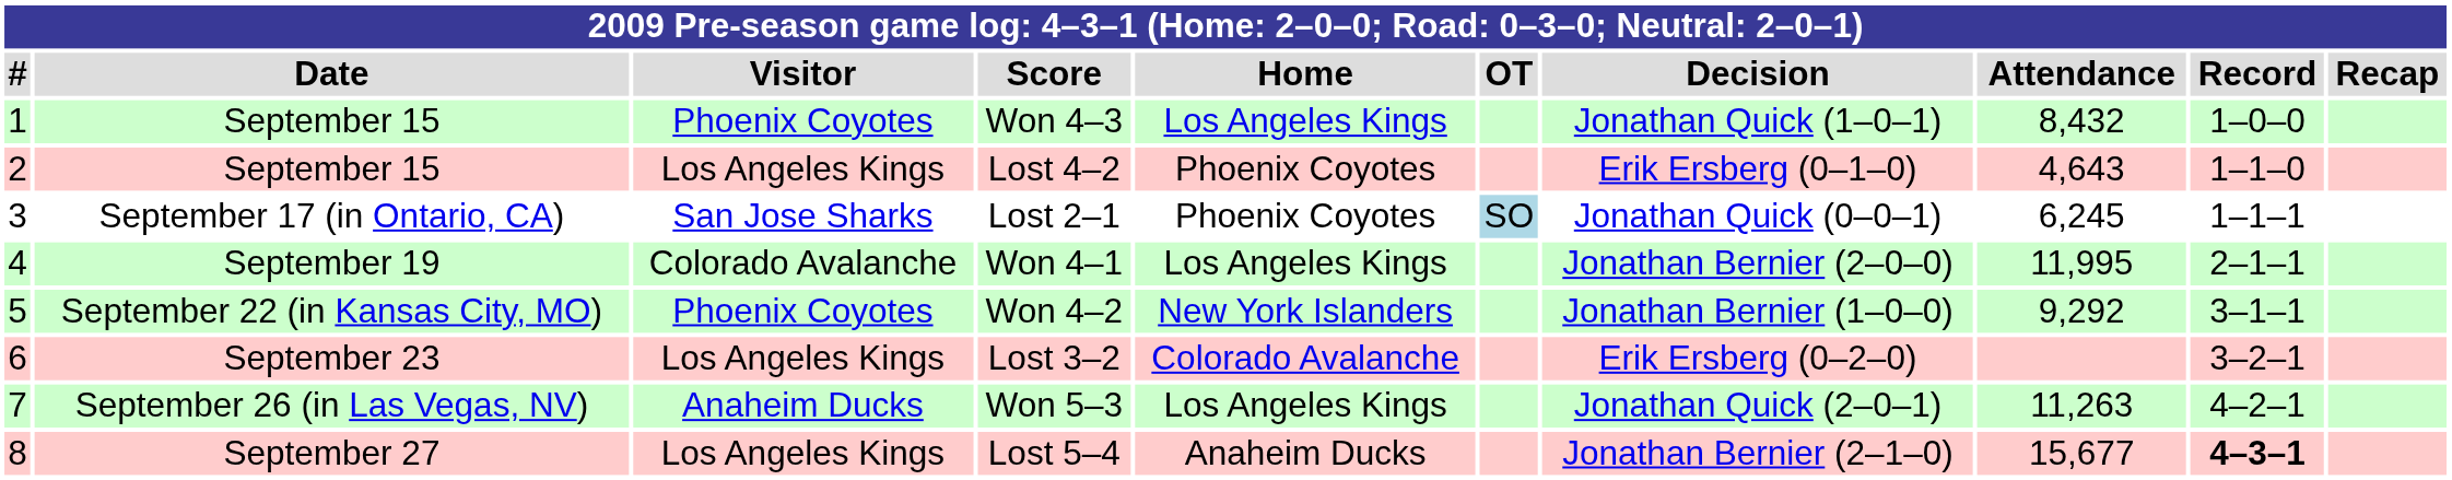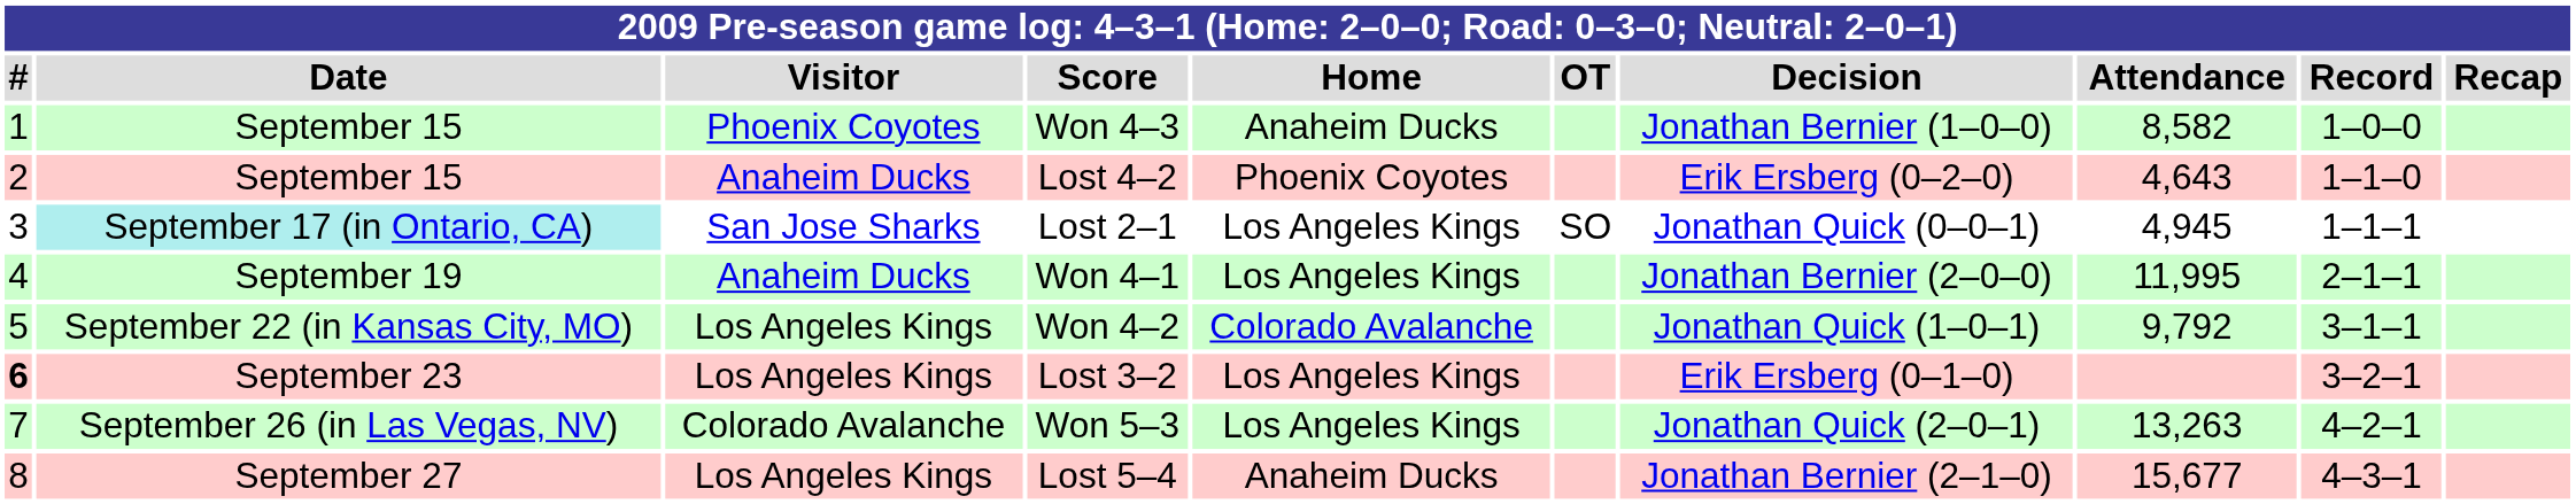 <table class="toccolours collapsible collapsed" width=90% style="clear:both; margin:1.5em auto; text-align:center">
 <tr>
 <th colspan=11 style="background:#393997; color:#FFFFFF;">2009 Pre-season game log: 4–3–1 (Home: 2–0–0; Road: 0–3–0; Neutral: 2–0–1)</th>
 </tr>
 <tr align="center" bgcolor="#dddddd">
 <td><strong>#</strong></td>
 <td><strong>Date</strong></td>
 <td><strong>Visitor</strong></td>
 <td><strong>Score</strong></td>
 <td><strong>Home</strong></td>
 <td><strong>OT</strong></td>
 <td><strong>Decision</strong></td>
 <td><strong>Attendance</strong></td>
 <td><strong>Record</strong></td>
 <td><strong>Recap</strong></td>
 </tr>
 <tr align="center" bgcolor=#ccffcc>
 <td>1</td>
 <td>September 15</td>
 <td><a href='#'>Phoenix Coyotes</a></td>
 <td>Won 4–3</td>
-<td><a href='#'>Los Angeles Kings</a></td>
+<td>Anaheim Ducks</td>
 <td></td>
-<td><a href='#'>Jonathan Quick</a> (1–0–1)</td>
-<td>8,432</td>
+<td><a href='#'>Jonathan Bernier</a> (1–0–0)</td>
+<td>8,582</td>
 <td>1–0–0</td>
 <td></td>
 </tr>
 <tr align="center" bgcolor=#ffcccc>
 <td>2</td>
 <td>September 15</td>
-<td>Los Angeles Kings</td>
+<td><a href='#'>Anaheim Ducks</a></td>
 <td>Lost 4–2</td>
 <td>Phoenix Coyotes</td>
 <td></td>
-<td><a href='#'>Erik Ersberg</a> (0–1–0)</td>
+<td><a href='#'>Erik Ersberg</a> (0–2–0)</td>
 <td>4,643</td>
 <td>1–1–0</td>
 <td></td>
 </tr>
 <tr align="center">
 <td>3</td>
-<td>September 17 (in <a href='#'>Ontario, CA</a>)</td>
+<td style="background: paleturquoise;">September 17 (in <a href='#'>Ontario, CA</a>)</td>
 <td><a href='#'>San Jose Sharks</a></td>
 <td>Lost 2–1</td>
-<td>Phoenix Coyotes</td>
-<td style="background: lightblue;">SO</td>
+<td>Los Angeles Kings</td>
+<td>SO</td>
 <td><a href='#'>Jonathan Quick</a> (0–0–1)</td>
-<td>6,245</td>
+<td>4,945</td>
 <td>1–1–1</td>
 <td></td>
 </tr>
 <tr align="center" bgcolor=#ccffcc>
 <td>4</td>
 <td>September 19</td>
-<td>Colorado Avalanche</td>
+<td><a href='#'>Anaheim Ducks</a></td>
 <td>Won 4–1</td>
 <td>Los Angeles Kings</td>
 <td></td>
 <td><a href='#'>Jonathan Bernier</a> (2–0–0)</td>
 <td>11,995</td>
 <td>2–1–1</td>
 <td></td>
 </tr>
 <tr align="center" bgcolor=#ccffcc>
 <td>5</td>
 <td>September 22 (in <a href='#'>Kansas City, MO</a>)</td>
-<td><a href='#'>Phoenix Coyotes</a></td>
+<td>Los Angeles Kings</td>
 <td>Won 4–2</td>
-<td><a href='#'>New York Islanders</a></td>
+<td><a href='#'>Colorado Avalanche</a></td>
 <td></td>
-<td><a href='#'>Jonathan Bernier</a> (1–0–0)</td>
-<td>9,292</td>
+<td><a href='#'>Jonathan Quick</a> (1–0–1)</td>
+<td>9,792</td>
 <td>3–1–1</td>
 <td></td>
 </tr>
 <tr align="center" bgcolor=#ffcccc>
-<td>6</td>
+<td><strong>6</strong></td>
 <td>September 23</td>
 <td>Los Angeles Kings</td>
 <td>Lost 3–2</td>
-<td><a href='#'>Colorado Avalanche</a></td>
+<td>Los Angeles Kings</td>
 <td></td>
-<td><a href='#'>Erik Ersberg</a> (0–2–0)</td>
+<td><a href='#'>Erik Ersberg</a> (0–1–0)</td>
 <td></td>
 <td>3–2–1</td>
 <td></td>
 </tr>
 <tr align="center" bgcolor=#ccffcc>
 <td>7</td>
 <td>September 26 (in <a href='#'>Las Vegas, NV</a>)</td>
-<td><a href='#'>Anaheim Ducks</a></td>
+<td>Colorado Avalanche</td>
 <td>Won 5–3</td>
 <td>Los Angeles Kings</td>
 <td></td>
 <td><a href='#'>Jonathan Quick</a> (2–0–1)</td>
-<td>11,263</td>
+<td>13,263</td>
 <td>4–2–1</td>
 <td></td>
 </tr>
 <tr align="center" bgcolor=#ffcccc>
 <td>8</td>
 <td>September 27</td>
 <td>Los Angeles Kings</td>
 <td>Lost 5–4</td>
 <td>Anaheim Ducks</td>
 <td></td>
 <td><a href='#'>Jonathan Bernier</a> (2–1–0)</td>
 <td>15,677</td>
-<td><strong>4–3–1</strong></td>
+<td>4–3–1</td>
 <td></td>
 </tr>
 </table>
